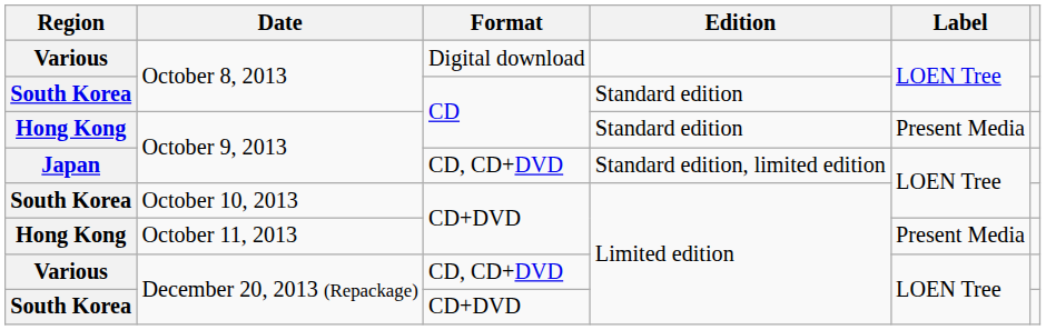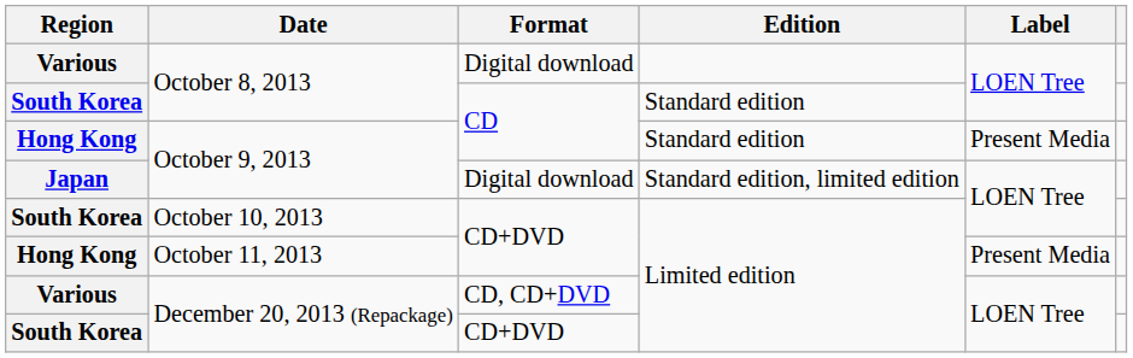 <table class="wikitable plainrowheaders">
 <tr>
 <th>Region</th>
 <th>Date</th>
 <th>Format</th>
 <th>Edition</th>
 <th>Label</th>
 <th></th>
 </tr>
 <tr>
 <th scope="row">Various</th>
 <td rowspan="2">October 8, 2013</td>
 <td>Digital download</td>
 <td></td>
 <td rowspan="2"><a href='#'>LOEN Tree</a></td>
 <td style="text-align:center;"></td>
 </tr>
 <tr>
 <th scope="row"><a href='#'>South Korea</a></th>
 <td rowspan="2"><a href='#'>CD</a></td>
 <td>Standard edition</td>
 <td style="text-align:center;"></td>
 </tr>
 <tr>
 <th scope="row"><a href='#'>Hong Kong</a></th>
 <td rowspan="2">October 9, 2013</td>
 <td>Standard edition</td>
 <td>Present Media</td>
 <td style="text-align:center;"></td>
 </tr>
 <tr>
 <th scope="row"><a href='#'>Japan</a></th>
-<td>CD, CD+<a href='#'>DVD</a></td>
+<td>Digital download</td>
 <td>Standard edition, limited edition</td>
 <td rowspan="2">LOEN Tree</td>
 <td style="text-align:center;"></td>
 </tr>
 <tr>
 <th scope="row">South Korea</th>
 <td>October 10, 2013</td>
 <td rowspan="2">CD+DVD</td>
 <td rowspan="4">Limited edition</td>
 <td style="text-align:center;"></td>
 </tr>
 <tr>
 <th scope="row">Hong Kong</th>
 <td>October 11, 2013</td>
 <td>Present Media</td>
 <td style="text-align:center;"></td>
 </tr>
 <tr>
 <th scope="row">Various</th>
 <td rowspan="2">December 20, 2013 <small>(Repackage)</small></td>
 <td>CD, CD+<a href='#'>DVD</a></td>
 <td rowspan="2">LOEN Tree</td>
 <td style="text-align:center;"></td>
 </tr>
 <tr>
 <th scope="row">South Korea</th>
 <td>CD+DVD</td>
 <td style="text-align:center;"></td>
 </tr>
 </table>
